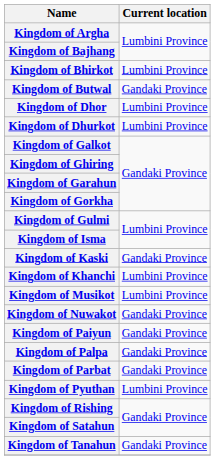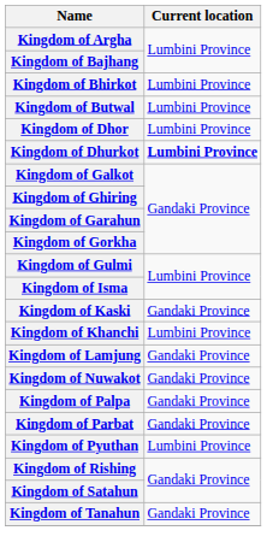 <table class="wikitable sortable static-row-numbers static-row-header-text">
 <tr>
 <th scope="col">Name</th>
 <th scope="col">Current location</th>
 </tr>
 <tr>
 <th scope="row"><a href='#'>Kingdom of Argha</a></th>
 <td rowspan="2"><a href='#'>Lumbini Province</a></td>
 </tr>
 <tr>
 <th scope="row"><a href='#'>Kingdom of Bajhang</a></th>
 </tr>
 <tr>
 <th scope="row"><a href='#'>Kingdom of Bhirkot</a></th>
 <td><a href='#'>Lumbini Province</a></td>
 </tr>
 <tr>
 <th scope="row"><a href='#'>Kingdom of Butwal</a></th>
-<td><a href='#'>Gandaki Province</a></td>
+<td><a href='#'>Lumbini Province</a></td>
 </tr>
 <tr>
 <th scope="row"><a href='#'>Kingdom of Dhor</a></th>
 <td><a href='#'>Lumbini Province</a></td>
 </tr>
 <tr>
 <th scope="row"><a href='#'>Kingdom of Dhurkot</a></th>
-<td><a href='#'>Lumbini Province</a></td>
+<td><strong><a href='#'>Lumbini Province</a></strong></td>
 </tr>
 <tr>
 <th scope="row"><a href='#'>Kingdom of Galkot</a></th>
 <td rowspan="4"><a href='#'>Gandaki Province</a></td>
 </tr>
 <tr>
 <th scope="row"><a href='#'>Kingdom of Ghiring</a></th>
 </tr>
 <tr>
 <th scope="row"><a href='#'>Kingdom of Garahun</a></th>
 </tr>
 <tr>
 <th scope="row"><a href='#'>Kingdom of Gorkha</a></th>
 </tr>
 <tr>
 <th scope="row"><a href='#'>Kingdom of Gulmi</a></th>
 <td rowspan="2"><a href='#'>Lumbini Province</a></td>
 </tr>
 <tr>
 <th scope="row"><a href='#'>Kingdom of Isma</a></th>
 </tr>
 <tr>
 <th scope="row"><a href='#'>Kingdom of Kaski</a></th>
 <td><a href='#'>Gandaki Province</a></td>
 </tr>
 <tr>
 <th scope="row"><a href='#'>Kingdom of Khanchi</a></th>
 <td><a href='#'>Lumbini Province</a></td>
 </tr>
 <tr>
-<th scope="row"><a href='#'>Kingdom of Musikot</a></th>
-<td><a href='#'>Lumbini Province</a></td>
+<th scope="row"><a href='#'>Kingdom of Lamjung</a></th>
+<td><a href='#'>Gandaki Province</a></td>
 </tr>
 <tr>
 <th scope="row"><a href='#'>Kingdom of Nuwakot</a></th>
-<td><a href='#'>Gandaki Province</a></td>
-</tr>
-<tr>
-<th scope="row"><a href='#'>Kingdom of Paiyun</a></th>
 <td><a href='#'>Gandaki Province</a></td>
 </tr>
 <tr>
 <th scope="row"><a href='#'>Kingdom of Palpa</a></th>
 <td><a href='#'>Gandaki Province</a></td>
 </tr>
 <tr>
 <th scope="row"><a href='#'>Kingdom of Parbat</a></th>
 <td><a href='#'>Gandaki Province</a></td>
 </tr>
 <tr>
 <th scope="row"><a href='#'>Kingdom of Pyuthan</a></th>
 <td><a href='#'>Lumbini Province</a></td>
 </tr>
 <tr>
 <th scope="row"><a href='#'>Kingdom of Rishing</a></th>
 <td rowspan="2"><a href='#'>Gandaki Province</a></td>
 </tr>
 <tr>
 <th scope="row"><a href='#'>Kingdom of Satahun</a></th>
 </tr>
 <tr>
 <th scope="row"><a href='#'>Kingdom of Tanahun</a></th>
 <td><a href='#'>Gandaki Province</a></td>
 </tr>
 <tr>
 </tr>
 </table>
